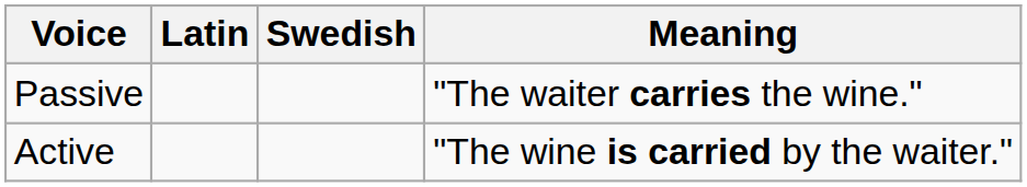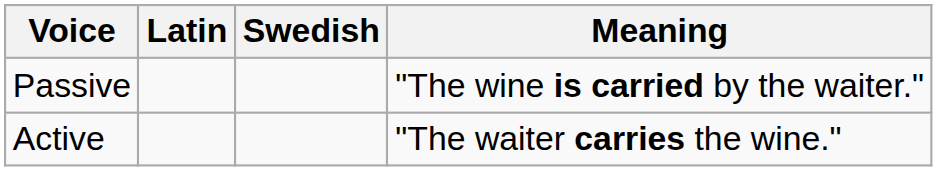 <table class="wikitable">
 <tr>
 <th scope="col">Voice</th>
 <th scope="col">Latin</th>
 <th scope="col">Swedish</th>
 <th scope="col">Meaning</th>
 </tr>
 <tr>
 <td>Passive</td>
 <td></td>
 <td></td>
-<td>"The waiter <strong>carries</strong> the wine."</td>
+<td>"The wine <strong>is carried</strong> by the waiter."</td>
 </tr>
 <tr>
 <td>Active</td>
 <td></td>
 <td></td>
-<td>"The wine <strong>is carried</strong> by the waiter."</td>
+<td>"The waiter <strong>carries</strong> the wine."</td>
 </tr>
 </table>
